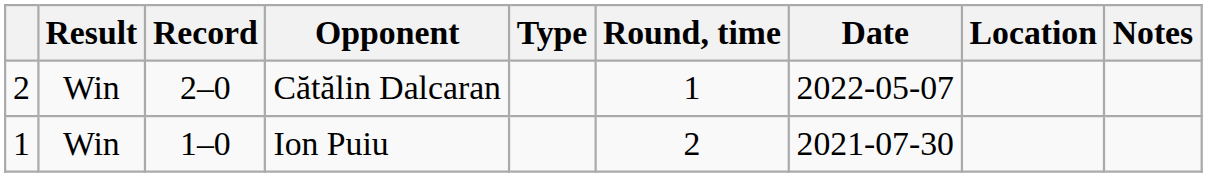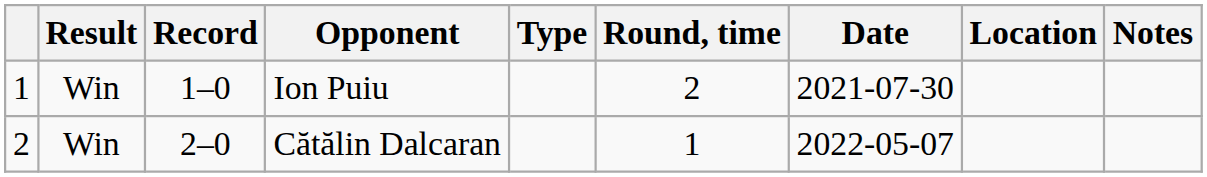 <table class="wikitable" style="text-align:center; font-size:95%">
 <tr>
 <th></th>
 <th>Result</th>
 <th>Record</th>
 <th>Opponent</th>
 <th>Type</th>
 <th>Round, time</th>
 <th>Date</th>
 <th>Location</th>
 <th>Notes</th>
 </tr>
 <tr>
+<td>1</td>
+<td>Win</td>
+<td>1–0</td>
+<td style="text-align:left;">Ion Puiu</td>
+<td></td>
+<td>2</td>
+<td>2021-07-30</td>
+<td style="text-align:left;"></td>
+<td></td>
+</tr>
+<tr>
 <td>2</td>
 <td>Win</td>
 <td>2–0</td>
 <td style="text-align:left;">Cătălin Dalcaran</td>
 <td></td>
 <td>1</td>
 <td>2022-05-07</td>
 <td style="text-align:left;"></td>
 <td></td>
 </tr>
-<tr>
-<td>1</td>
-<td>Win</td>
-<td>1–0</td>
-<td style="text-align:left;">Ion Puiu</td>
-<td></td>
-<td>2</td>
-<td>2021-07-30</td>
-<td style="text-align:left;"></td>
-<td></td>
-</tr>
 </table>
